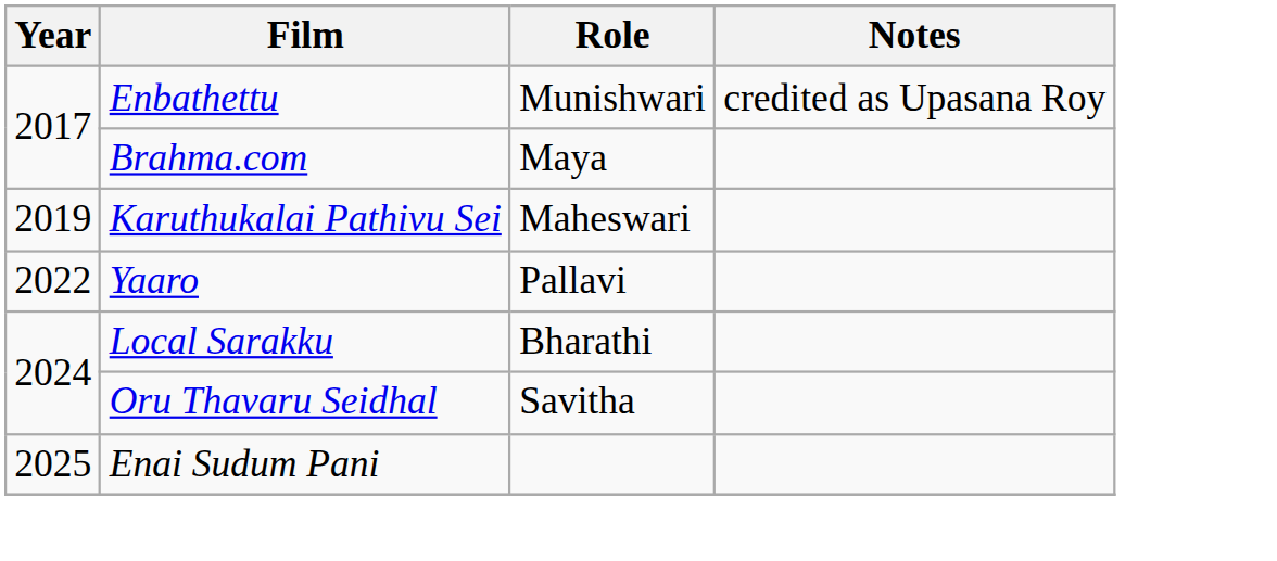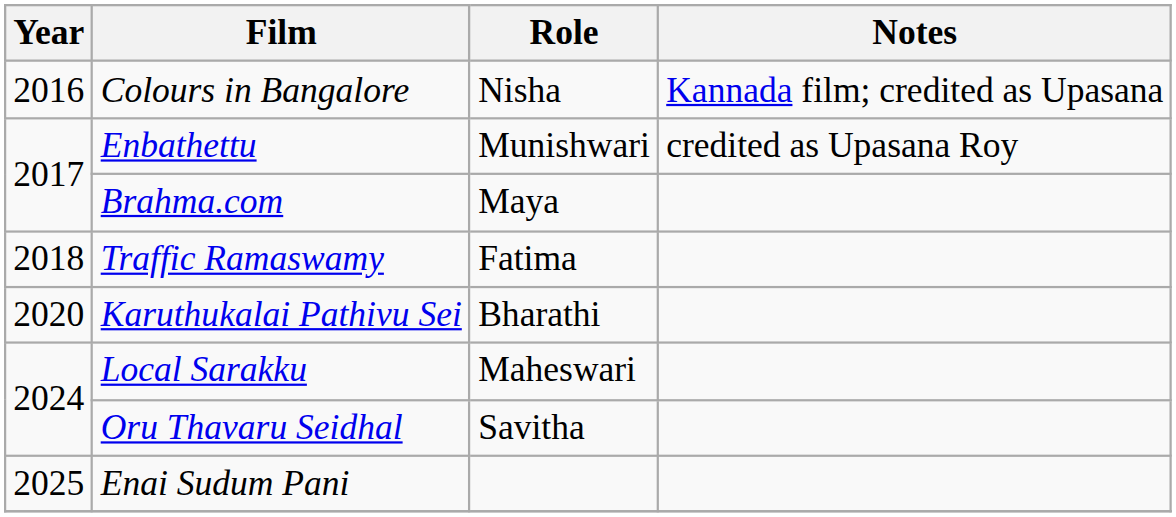 <table class="wikitable sortable">
 <tr style="background:#ccc; text-align:center;">
 <th>Year</th>
 <th>Film</th>
 <th>Role</th>
 <th>Notes</th>
+</tr>
+<tr>
+<td>2016</td>
+<td><em>Colours in Bangalore</em></td>
+<td>Nisha</td>
+<td><a href='#'>Kannada</a> film; credited as Upasana</td>
 </tr>
 <tr>
 <td rowspan="2">2017</td>
 <td><em><a href='#'>Enbathettu</a></em></td>
 <td>Munishwari</td>
 <td>credited as Upasana Roy</td>
 </tr>
 <tr>
 <td><em><a href='#'>Brahma.com</a></em></td>
 <td>Maya</td>
 <td></td>
 </tr>
 <tr>
-<td>2019</td>
-<td><em><a href='#'>Karuthukalai Pathivu Sei</a></em></td>
-<td>Maheswari</td>
+<td>2018</td>
+<td><em><a href='#'>Traffic Ramaswamy</a></em></td>
+<td>Fatima</td>
 <td></td>
 </tr>
 <tr>
-<td>2022</td>
-<td><em><a href='#'>Yaaro</a></em></td>
-<td>Pallavi</td>
+<td>2020</td>
+<td><em><a href='#'>Karuthukalai Pathivu Sei</a></em></td>
+<td>Bharathi</td>
 <td></td>
 </tr>
 <tr>
 <td rowspan="2">2024</td>
 <td><em><a href='#'>Local Sarakku</a></em></td>
-<td>Bharathi</td>
+<td>Maheswari</td>
 <td></td>
 </tr>
 <tr>
 <td><em><a href='#'>Oru Thavaru Seidhal</a></em></td>
 <td>Savitha</td>
 <td></td>
 </tr>
 <tr>
 <td>2025</td>
 <td><em>Enai Sudum Pani</em></td>
 <td></td>
 <td></td>
 </tr>
 <tr>
 </tr>
 </table>
